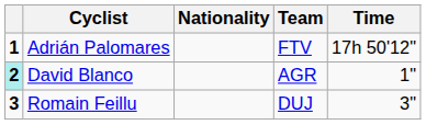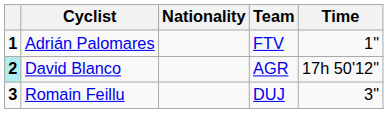 <table class="wikitable">
 <tr>
 <th></th>
 <th>Cyclist</th>
 <th>Nationality</th>
 <th>Team</th>
 <th>Time</th>
 </tr>
 <tr>
 <td><strong>1</strong></td>
 <td><a href='#'>Adrián Palomares</a></td>
 <td></td>
 <td><a href='#'>FTV</a></td>
-<td align="right">17h 50'12"</td>
+<td align="right">1"</td>
 </tr>
 <tr>
 <td style="background: paleturquoise;"><strong>2</strong></td>
 <td><a href='#'>David Blanco</a></td>
 <td></td>
 <td><a href='#'>AGR</a></td>
-<td align="right">1"</td>
+<td align="right">17h 50'12"</td>
 </tr>
 <tr>
 <td><strong>3</strong></td>
 <td><a href='#'>Romain Feillu</a></td>
 <td></td>
 <td><a href='#'>DUJ</a></td>
 <td align="right">3"</td>
 </tr>
 </table>
